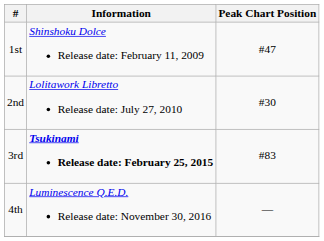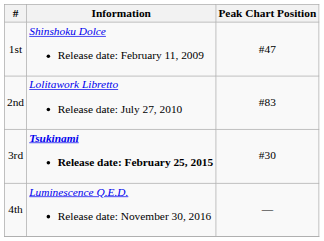 <table class="wikitable">
 <tr>
 <th>#</th>
 <th>Information</th>
 <th>Peak Chart Position</th>
 </tr>
 <tr>
 <td align="center">1st</td>
 <td align="left"><em><a href='#'>Shinshoku Dolce</a></em><br><ul><li>Release date: February 11, 2009</li></ul></td>
 <td align="center">#47</td>
 </tr>
 <tr>
 <td align="center">2nd</td>
 <td align="left"><em><a href='#'>Lolitawork Libretto</a></em><br><ul><li>Release date: July 27, 2010</li></ul></td>
-<td align="center">#30</td>
+<td align="center">#83</td>
 </tr>
 <tr>
 <td align="center">3rd</td>
 <td align="left"><strong><em><a href='#'>Tsukinami</a></em><br><ul><li>Release date: February 25, 2015</li></ul></strong></td>
-<td align="center">#83</td>
+<td align="center">#30</td>
 </tr>
 <tr>
 <td align="center">4th</td>
 <td align="left"><em><a href='#'>Luminescence Q.E.D.</a></em><br><ul><li>Release date: November 30, 2016</li></ul></td>
 <td align="center">—</td>
 </tr>
 <tr>
 </tr>
 </table>
